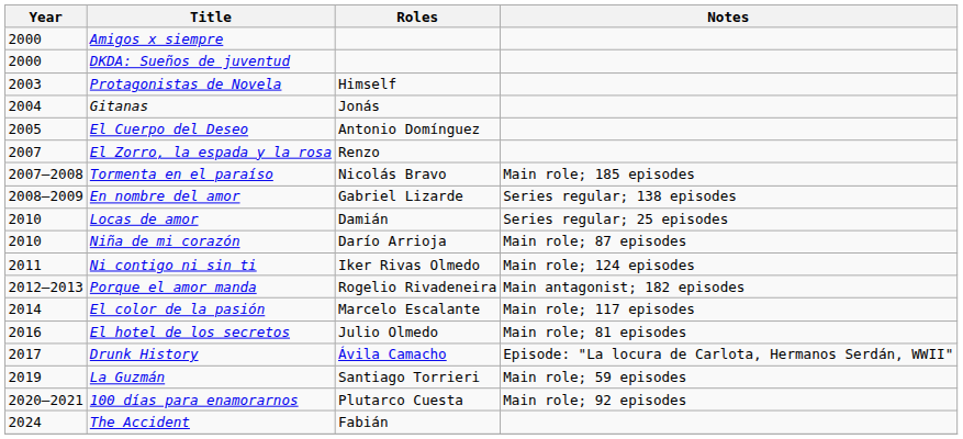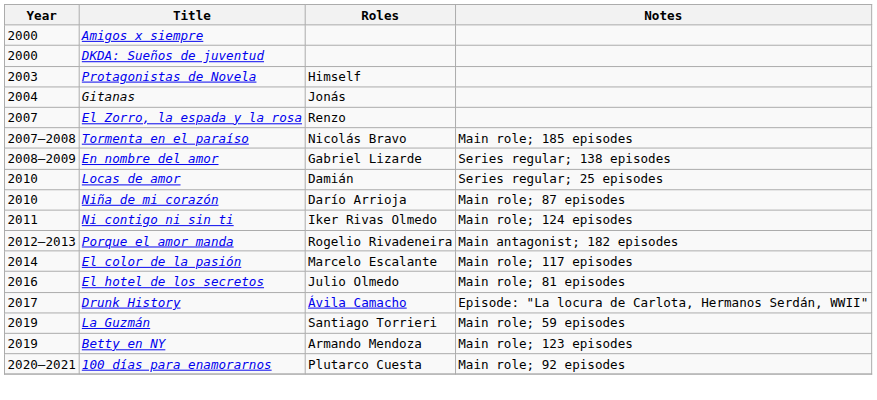 <table class="wikitable sortable">
 <tr>
 <th>Year</th>
 <th>Title</th>
 <th>Roles</th>
 <th>Notes</th>
 </tr>
 <tr>
 <td>2000</td>
 <td><em><a href='#'>Amigos x siempre</a></em></td>
 <td></td>
 <td></td>
 </tr>
 <tr>
 <td>2000</td>
 <td><em><a href='#'>DKDA: Sueños de juventud</a></em></td>
 <td></td>
 <td></td>
 </tr>
 <tr>
 <td>2003</td>
 <td><em><a href='#'>Protagonistas de Novela</a></em></td>
 <td>Himself</td>
 <td></td>
 </tr>
 <tr>
 <td>2004</td>
 <td><em>Gitanas</em></td>
 <td>Jonás</td>
-<td></td>
-</tr>
-<tr>
-<td>2005</td>
-<td><em><a href='#'>El Cuerpo del Deseo</a></em></td>
-<td>Antonio Domínguez</td>
 <td></td>
 </tr>
 <tr>
 <td>2007</td>
 <td><em><a href='#'>El Zorro, la espada y la rosa</a></em></td>
 <td>Renzo</td>
 <td></td>
 </tr>
 <tr>
 <td>2007–2008</td>
 <td><em><a href='#'>Tormenta en el paraíso</a></em></td>
 <td>Nicolás Bravo</td>
 <td>Main role; 185 episodes</td>
 </tr>
 <tr>
 <td>2008–2009</td>
 <td><em><a href='#'>En nombre del amor</a></em></td>
 <td>Gabriel Lizarde</td>
 <td>Series regular; 138 episodes</td>
 </tr>
 <tr>
 <td>2010</td>
 <td><em><a href='#'>Locas de amor</a></em></td>
 <td>Damián</td>
 <td>Series regular; 25 episodes</td>
 </tr>
 <tr>
 <td>2010</td>
 <td><em><a href='#'>Niña de mi corazón</a></em></td>
 <td>Darío Arrioja</td>
 <td>Main role; 87 episodes</td>
 </tr>
 <tr>
 <td>2011</td>
 <td><em><a href='#'>Ni contigo ni sin ti</a></em></td>
 <td>Iker Rivas Olmedo</td>
 <td>Main role; 124 episodes</td>
 </tr>
 <tr>
 <td>2012–2013</td>
 <td><em><a href='#'>Porque el amor manda</a></em></td>
 <td>Rogelio Rivadeneira</td>
 <td>Main antagonist; 182 episodes</td>
 </tr>
 <tr>
 <td>2014</td>
 <td><em><a href='#'>El color de la pasión</a></em></td>
 <td>Marcelo Escalante</td>
 <td>Main role; 117 episodes</td>
 </tr>
 <tr>
 <td>2016</td>
 <td><em><a href='#'>El hotel de los secretos</a></em></td>
 <td>Julio Olmedo</td>
 <td>Main role; 81 episodes</td>
 </tr>
 <tr>
 <td>2017</td>
 <td><em><a href='#'>Drunk History</a></em></td>
 <td><a href='#'>Ávila Camacho</a></td>
 <td>Episode: "La locura de Carlota, Hermanos Serdán, WWII"</td>
 </tr>
 <tr>
 <td>2019</td>
 <td><em><a href='#'>La Guzmán</a></em></td>
 <td>Santiago Torrieri</td>
 <td>Main role; 59 episodes</td>
 </tr>
 <tr>
+<td>2019</td>
+<td><em><a href='#'>Betty en NY</a></em></td>
+<td>Armando Mendoza</td>
+<td>Main role; 123 episodes</td>
+</tr>
+<tr>
 <td>2020–2021</td>
 <td><em><a href='#'>100 días para enamorarnos</a></em></td>
 <td>Plutarco Cuesta</td>
 <td>Main role; 92 episodes</td>
 </tr>
 <tr>
-<td>2024</td>
-<td><em><a href='#'>The Accident</a></em></td>
-<td>Fabián</td>
-<td></td>
-</tr>
-<tr>
 </tr>
 </table>
